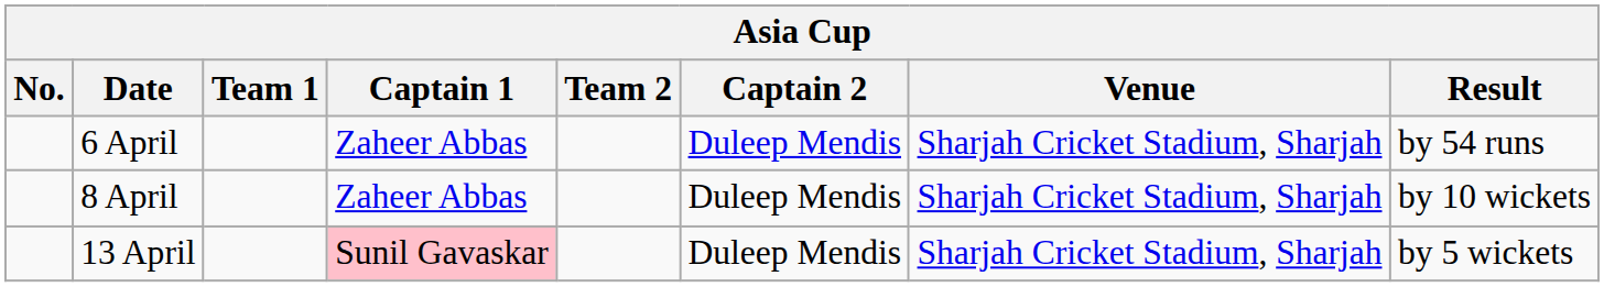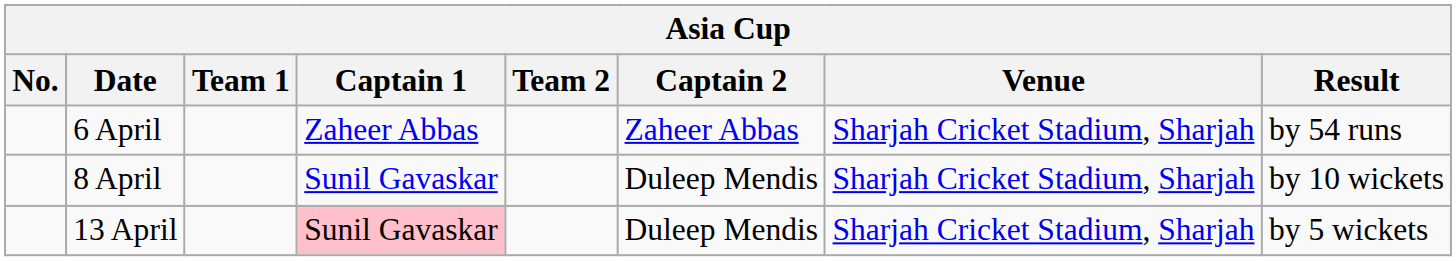 <table class="wikitable">
 <tr>
 <th colspan="9">Asia Cup</th>
 </tr>
 <tr>
 <th>No.</th>
 <th>Date</th>
 <th>Team 1</th>
 <th>Captain 1</th>
 <th>Team 2</th>
 <th>Captain 2</th>
 <th>Venue</th>
 <th>Result</th>
 </tr>
 <tr>
 <td></td>
 <td>6 April</td>
 <td></td>
 <td><a href='#'>Zaheer Abbas</a></td>
 <td></td>
-<td><a href='#'>Duleep Mendis</a></td>
+<td><a href='#'>Zaheer Abbas</a></td>
 <td><a href='#'>Sharjah Cricket Stadium</a>, <a href='#'>Sharjah</a></td>
 <td> by 54 runs</td>
 </tr>
 <tr>
 <td></td>
 <td>8 April</td>
 <td></td>
-<td><a href='#'>Zaheer Abbas</a></td>
+<td><a href='#'>Sunil Gavaskar</a></td>
 <td></td>
 <td>Duleep Mendis</td>
 <td><a href='#'>Sharjah Cricket Stadium</a>, <a href='#'>Sharjah</a></td>
 <td> by 10 wickets</td>
 </tr>
 <tr>
 <td></td>
 <td>13 April</td>
 <td></td>
 <td style="background: pink;">Sunil Gavaskar</td>
 <td></td>
 <td>Duleep Mendis</td>
 <td><a href='#'>Sharjah Cricket Stadium</a>, <a href='#'>Sharjah</a></td>
 <td> by 5 wickets</td>
 </tr>
 </table>
